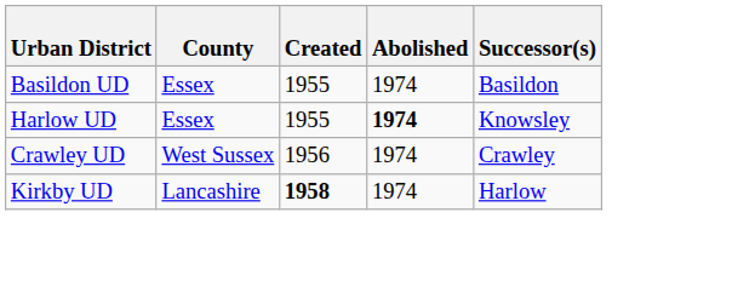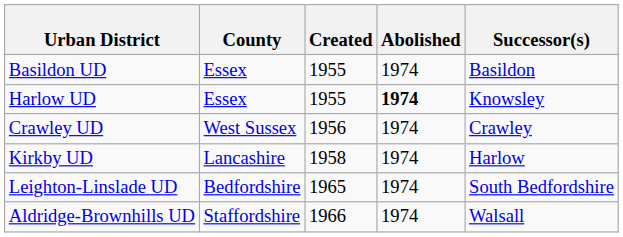 <table class="wikitable sortable">
 <tr>
 <th><br>Urban District</th>
 <th><br>County</th>
 <th><br>Created</th>
 <th><br>Abolished</th>
 <th><br>Successor(s)</th>
 </tr>
 <tr>
 <td><a href='#'>Basildon UD</a></td>
 <td><a href='#'>Essex</a></td>
 <td>1955</td>
 <td>1974</td>
 <td><a href='#'>Basildon</a></td>
 </tr>
 <tr>
 <td><a href='#'>Harlow UD</a></td>
 <td><a href='#'>Essex</a></td>
 <td>1955</td>
 <td><strong>1974</strong></td>
 <td><a href='#'>Knowsley</a></td>
 </tr>
 <tr>
 <td><a href='#'>Crawley UD</a></td>
 <td><a href='#'>West Sussex</a></td>
 <td>1956</td>
 <td>1974</td>
 <td><a href='#'>Crawley</a></td>
 </tr>
 <tr>
 <td><a href='#'>Kirkby UD</a></td>
 <td><a href='#'>Lancashire</a></td>
-<td><strong>1958</strong></td>
+<td>1958</td>
 <td>1974</td>
 <td><a href='#'>Harlow</a></td>
 </tr>
+<tr>
+<td><a href='#'>Leighton-Linslade UD</a></td>
+<td><a href='#'>Bedfordshire</a></td>
+<td>1965</td>
+<td>1974</td>
+<td><a href='#'>South Bedfordshire</a></td>
+</tr>
+<tr>
+<td><a href='#'>Aldridge-Brownhills UD</a></td>
+<td><a href='#'>Staffordshire</a></td>
+<td>1966</td>
+<td>1974</td>
+<td><a href='#'>Walsall</a></td>
+</tr>
 </table>
